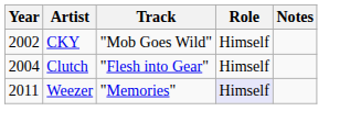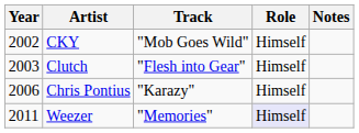 <table class="wikitable">
 <tr>
 <th>Year</th>
 <th>Artist</th>
 <th>Track</th>
 <th>Role</th>
 <th>Notes</th>
 </tr>
 <tr>
 <td>2002</td>
 <td><a href='#'>CKY</a></td>
 <td>"Mob Goes Wild"</td>
 <td>Himself</td>
 <td></td>
 </tr>
 <tr>
-<td>2004</td>
+<td>2003</td>
 <td><a href='#'>Clutch</a></td>
 <td>"<a href='#'>Flesh into Gear</a>"</td>
+<td>Himself</td>
+<td></td>
+</tr>
+<tr>
+<td>2006</td>
+<td><a href='#'>Chris Pontius</a></td>
+<td>"Karazy"</td>
 <td>Himself</td>
 <td></td>
 </tr>
 <tr>
 <td>2011</td>
 <td><a href='#'>Weezer</a></td>
 <td>"<a href='#'>Memories</a>"</td>
 <td style="background: lavender;">Himself</td>
 <td></td>
 </tr>
 </table>
